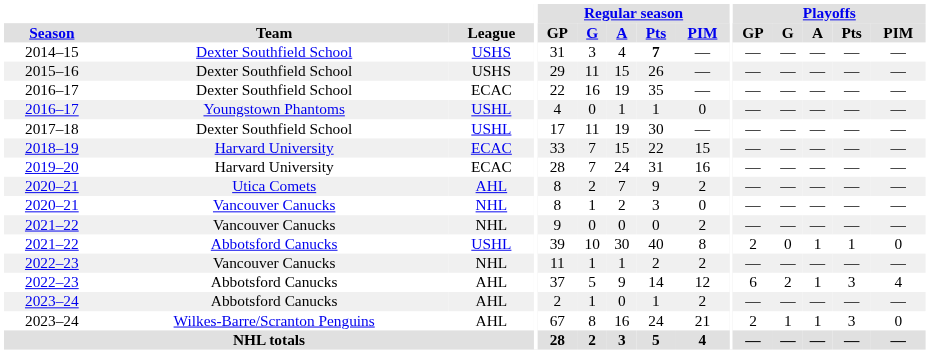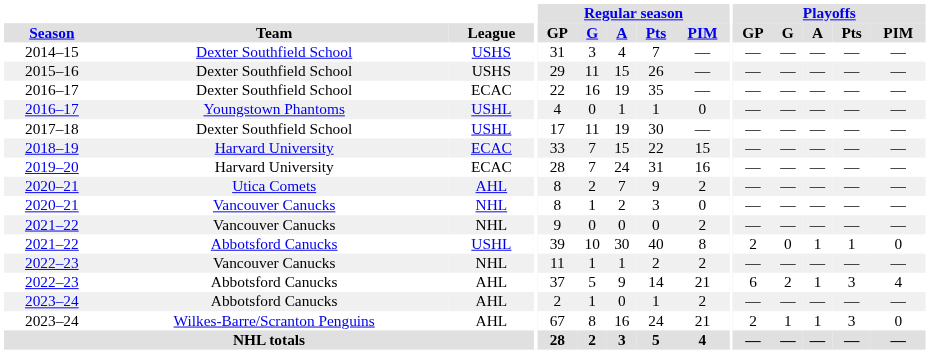 <table border="0" cellpadding="1" cellspacing="0" style="text-align:center; width:60em">
 <tr bgcolor="#e0e0e0">
 <th colspan="3" bgcolor="#ffffff"></th>
 <th rowspan="101" bgcolor="#ffffff"></th>
 <th colspan="5"><a href='#'>Regular season</a></th>
 <th rowspan="101" bgcolor="#ffffff"></th>
 <th colspan="5"><a href='#'>Playoffs</a></th>
 </tr>
 <tr bgcolor="#e0e0e0">
 <th><a href='#'>Season</a></th>
 <th>Team</th>
 <th>League</th>
 <th>GP</th>
 <th><a href='#'>G</a></th>
 <th><a href='#'>A</a></th>
 <th><a href='#'>Pts</a></th>
 <th><a href='#'>PIM</a></th>
 <th>GP</th>
 <th>G</th>
 <th>A</th>
 <th>Pts</th>
 <th>PIM</th>
 </tr>
 <tr>
 <td>2014–15</td>
 <td><a href='#'>Dexter Southfield School</a></td>
 <td><a href='#'>USHS</a></td>
 <td>31</td>
 <td>3</td>
 <td>4</td>
-<td><strong>7</strong></td>
+<td>7</td>
 <td>—</td>
 <td>—</td>
 <td>—</td>
 <td>—</td>
 <td>—</td>
 <td>—</td>
 </tr>
 <tr bgcolor="#f0f0f0">
 <td>2015–16</td>
 <td>Dexter Southfield School</td>
 <td>USHS</td>
 <td>29</td>
 <td>11</td>
 <td>15</td>
 <td>26</td>
 <td>—</td>
 <td>—</td>
 <td>—</td>
 <td>—</td>
 <td>—</td>
 <td>—</td>
 </tr>
 <tr>
 <td>2016–17</td>
 <td>Dexter Southfield School</td>
 <td>ECAC</td>
 <td>22</td>
 <td>16</td>
 <td>19</td>
 <td>35</td>
 <td>—</td>
 <td>—</td>
 <td>—</td>
 <td>—</td>
 <td>—</td>
 <td>—</td>
 </tr>
 <tr bgcolor="#f0f0f0">
 <td><a href='#'>2016–17</a></td>
 <td><a href='#'>Youngstown Phantoms</a></td>
 <td><a href='#'>USHL</a></td>
 <td>4</td>
 <td>0</td>
 <td>1</td>
 <td>1</td>
 <td>0</td>
 <td>—</td>
 <td>—</td>
 <td>—</td>
 <td>—</td>
 <td>—</td>
 </tr>
 <tr>
 <td>2017–18</td>
 <td>Dexter Southfield School</td>
 <td><a href='#'>USHL</a></td>
 <td>17</td>
 <td>11</td>
 <td>19</td>
 <td>30</td>
 <td>—</td>
 <td>—</td>
 <td>—</td>
 <td>—</td>
 <td>—</td>
 <td>—</td>
 </tr>
 <tr bgcolor="#f0f0f0">
 <td><a href='#'>2018–19</a></td>
 <td><a href='#'>Harvard University</a></td>
 <td><a href='#'>ECAC</a></td>
 <td>33</td>
 <td>7</td>
 <td>15</td>
 <td>22</td>
 <td>15</td>
 <td>—</td>
 <td>—</td>
 <td>—</td>
 <td>—</td>
 <td>—</td>
 </tr>
 <tr>
 <td><a href='#'>2019–20</a></td>
 <td>Harvard University</td>
 <td>ECAC</td>
 <td>28</td>
 <td>7</td>
 <td>24</td>
 <td>31</td>
 <td>16</td>
 <td>—</td>
 <td>—</td>
 <td>—</td>
 <td>—</td>
 <td>—</td>
 </tr>
 <tr bgcolor="#f0f0f0">
 <td><a href='#'>2020–21</a></td>
 <td><a href='#'>Utica Comets</a></td>
 <td><a href='#'>AHL</a></td>
 <td>8</td>
 <td>2</td>
 <td>7</td>
 <td>9</td>
 <td>2</td>
 <td>—</td>
 <td>—</td>
 <td>—</td>
 <td>—</td>
 <td>—</td>
 </tr>
 <tr>
 <td><a href='#'>2020–21</a></td>
 <td><a href='#'>Vancouver Canucks</a></td>
 <td><a href='#'>NHL</a></td>
 <td>8</td>
 <td>1</td>
 <td>2</td>
 <td>3</td>
 <td>0</td>
 <td>—</td>
 <td>—</td>
 <td>—</td>
 <td>—</td>
 <td>—</td>
 </tr>
 <tr bgcolor="#f0f0f0">
 <td><a href='#'>2021–22</a></td>
 <td>Vancouver Canucks</td>
 <td>NHL</td>
 <td>9</td>
 <td>0</td>
 <td>0</td>
 <td>0</td>
 <td>2</td>
 <td>—</td>
 <td>—</td>
 <td>—</td>
 <td>—</td>
 <td>—</td>
 </tr>
 <tr>
 <td><a href='#'>2021–22</a></td>
 <td><a href='#'>Abbotsford Canucks</a></td>
 <td><a href='#'>USHL</a></td>
 <td>39</td>
 <td>10</td>
 <td>30</td>
 <td>40</td>
 <td>8</td>
 <td>2</td>
 <td>0</td>
 <td>1</td>
 <td>1</td>
 <td>0</td>
 </tr>
 <tr bgcolor="#f0f0f0">
 <td><a href='#'>2022–23</a></td>
 <td>Vancouver Canucks</td>
 <td>NHL</td>
 <td>11</td>
 <td>1</td>
 <td>1</td>
 <td>2</td>
 <td>2</td>
 <td>—</td>
 <td>—</td>
 <td>—</td>
 <td>—</td>
 <td>—</td>
 </tr>
 <tr>
 <td><a href='#'>2022–23</a></td>
 <td>Abbotsford Canucks</td>
 <td>AHL</td>
 <td>37</td>
 <td>5</td>
 <td>9</td>
 <td>14</td>
-<td>12</td>
+<td>21</td>
 <td>6</td>
 <td>2</td>
 <td>1</td>
 <td>3</td>
 <td>4</td>
 </tr>
 <tr bgcolor="#f0f0f0">
 <td><a href='#'>2023–24</a></td>
 <td>Abbotsford Canucks</td>
 <td>AHL</td>
 <td>2</td>
 <td>1</td>
 <td>0</td>
 <td>1</td>
 <td>2</td>
 <td>—</td>
 <td>—</td>
 <td>—</td>
 <td>—</td>
 <td>—</td>
 </tr>
 <tr>
 <td>2023–24</td>
 <td><a href='#'>Wilkes-Barre/Scranton Penguins</a></td>
 <td>AHL</td>
 <td>67</td>
 <td>8</td>
 <td>16</td>
 <td>24</td>
 <td>21</td>
 <td>2</td>
 <td>1</td>
 <td>1</td>
 <td>3</td>
 <td>0</td>
 </tr>
 <tr bgcolor="#e0e0e0">
 <th colspan="3">NHL totals</th>
 <th>28</th>
 <th>2</th>
 <th>3</th>
 <th>5</th>
 <th>4</th>
 <th>—</th>
 <th>—</th>
 <th>—</th>
 <th>—</th>
 <th>—</th>
 </tr>
 </table>
